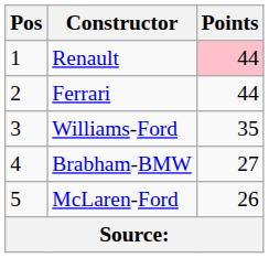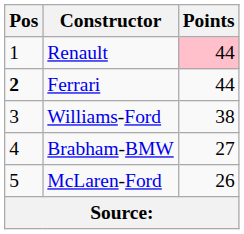 <table class="wikitable" style="font-size: 95%;">
 <tr>
 <th>Pos</th>
 <th>Constructor</th>
 <th>Points</th>
 </tr>
 <tr>
 <td>1</td>
 <td> <a href='#'>Renault</a></td>
 <td style="background: pink; text-align: right">44</td>
 </tr>
 <tr>
-<td>2</td>
+<td><strong>2</strong></td>
 <td> <a href='#'>Ferrari</a></td>
 <td style="text-align: right">44</td>
 </tr>
 <tr>
 <td>3</td>
 <td> <a href='#'>Williams</a>-<a href='#'>Ford</a></td>
-<td style="text-align: right">35</td>
+<td style="text-align: right">38</td>
 </tr>
 <tr>
 <td>4</td>
 <td> <a href='#'>Brabham</a>-<a href='#'>BMW</a></td>
 <td style="text-align: right">27</td>
 </tr>
 <tr>
 <td>5</td>
 <td> <a href='#'>McLaren</a>-<a href='#'>Ford</a></td>
 <td style="text-align: right">26</td>
 </tr>
 <tr>
 <th colspan=4>Source: </th>
 </tr>
 </table>
